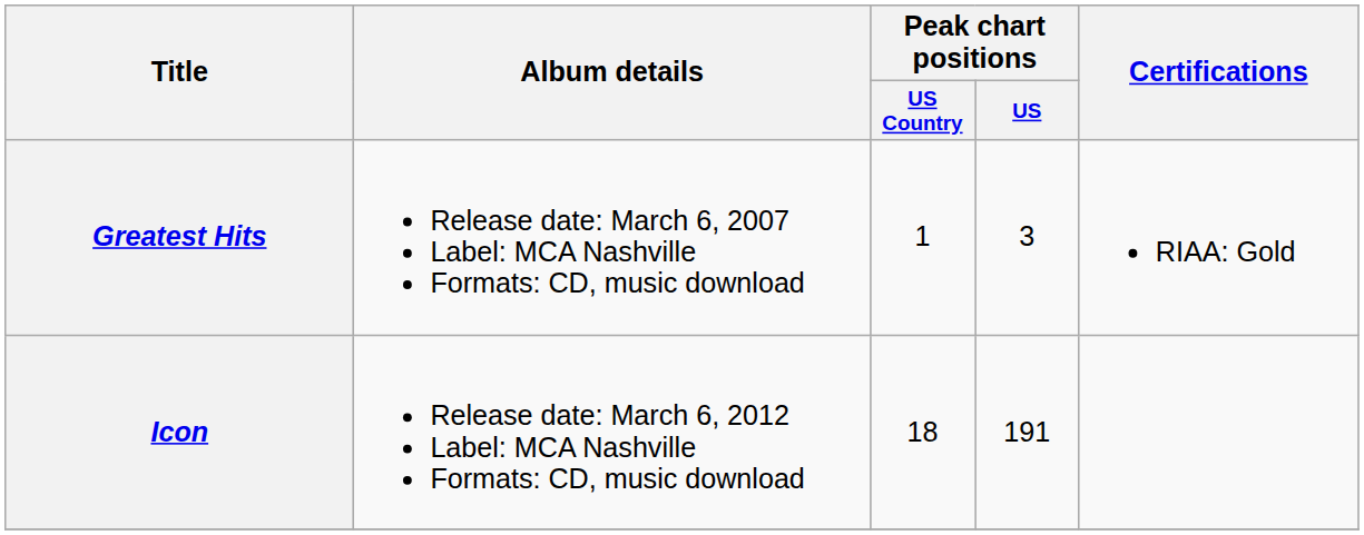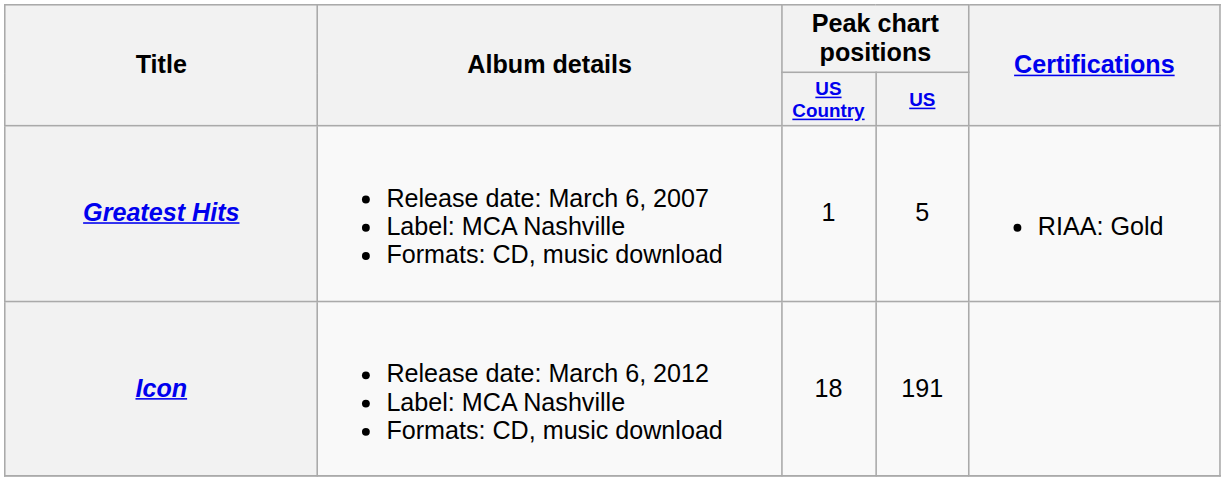 <table class="wikitable plainrowheaders" style="text-align:center;">
 <tr>
 <th scope="col" rowspan="2" style="width:12em;">Title</th>
 <th scope="col" rowspan="2" style="width:18em;">Album details</th>
 <th scope="col" colspan="2">Peak chart<br>positions</th>
 <th scope="col" rowspan="2" style="width:9.5em;"><a href='#'>Certifications</a></th>
 </tr>
 <tr>
 <th scope="col" style="width:4.5em;font-size:75%;"><a href='#'>US Country</a><br></th>
 <th scope="col" style="width:4.5em;font-size:75%;"><a href='#'>US</a><br></th>
 </tr>
 <tr>
 <th scope="row"><em><a href='#'>Greatest Hits</a></em></th>
 <td align="left"><br><ul><li>Release date: March 6, 2007</li><li>Label: MCA Nashville</li><li>Formats: CD, music download</li></ul></td>
 <td>1</td>
-<td>3</td>
+<td>5</td>
 <td align="left"><br><ul><li>RIAA: Gold</li></ul></td>
 </tr>
 <tr>
 <th scope="row"><em><a href='#'>Icon</a></em></th>
 <td align="left"><br><ul><li>Release date: March 6, 2012</li><li>Label: MCA Nashville</li><li>Formats: CD, music download</li></ul></td>
 <td>18</td>
 <td>191</td>
 <td></td>
 </tr>
 <tr>
 </tr>
 </table>
